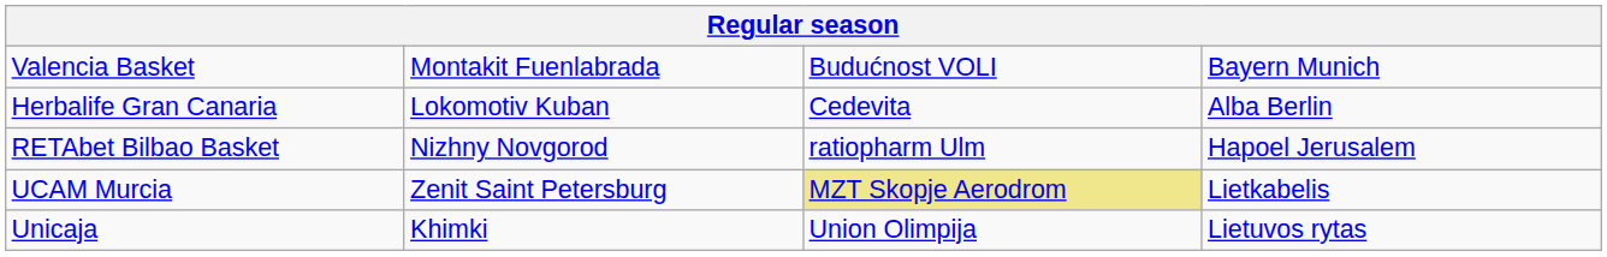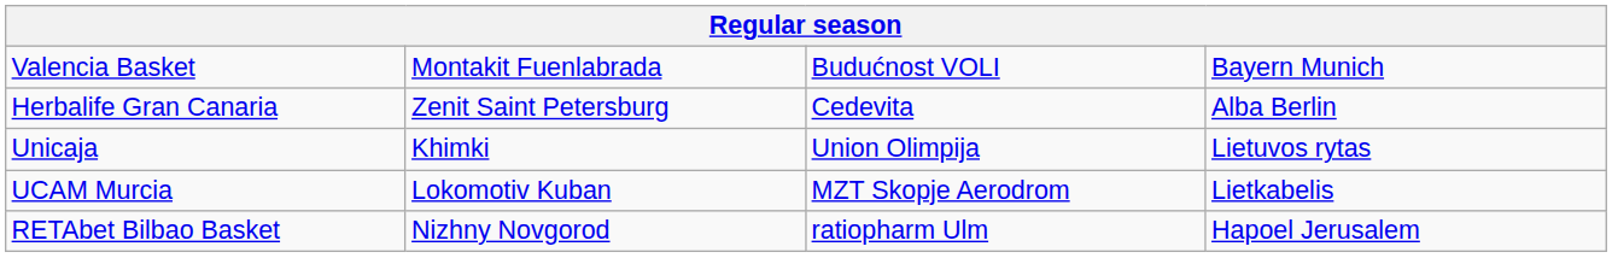 <table class="wikitable" style="white-space: nowrap;">
 <tr>
 <th colspan=4><a href='#'>Regular season</a></th>
 </tr>
 <tr>
 <td width=240> <a href='#'>Valencia Basket</a> </td>
 <td width=240> <a href='#'>Montakit Fuenlabrada</a> </td>
 <td width=240> <a href='#'>Budućnost VOLI</a> </td>
 <td width=240> <a href='#'>Bayern Munich</a> </td>
 </tr>
 <tr>
 <td width=210> <a href='#'>Herbalife Gran Canaria</a> </td>
-<td width=210> <a href='#'>Lokomotiv Kuban</a> </td>
+<td width=210> <a href='#'>Zenit Saint Petersburg</a> </td>
 <td width=210> <a href='#'>Cedevita</a> </td>
 <td width=210> <a href='#'>Alba Berlin</a> </td>
+</tr>
+<tr>
+<td width=210> <a href='#'>Unicaja</a> </td>
+<td width=210> <a href='#'>Khimki</a> </td>
+<td width=210> <a href='#'>Union Olimpija</a> </td>
+<td width=210> <a href='#'>Lietuvos rytas</a> </td>
+</tr>
+<tr>
+<td width=210> <a href='#'>UCAM Murcia</a> </td>
+<td width=210> <a href='#'>Lokomotiv Kuban</a> </td>
+<td width=210> <a href='#'>MZT Skopje Aerodrom</a> </td>
+<td width=210> <a href='#'>Lietkabelis</a> </td>
 </tr>
 <tr>
 <td width=210> <a href='#'>RETAbet Bilbao Basket</a> </td>
 <td width=210> <a href='#'>Nizhny Novgorod</a> </td>
 <td width=210> <a href='#'>ratiopharm Ulm</a> </td>
 <td width=210> <a href='#'>Hapoel Jerusalem</a> </td>
 </tr>
-<tr>
-<td width=210> <a href='#'>UCAM Murcia</a> </td>
-<td width=210> <a href='#'>Zenit Saint Petersburg</a> </td>
-<td width=210 style="background: khaki;"> <a href='#'>MZT Skopje Aerodrom</a> </td>
-<td width=210> <a href='#'>Lietkabelis</a> </td>
-</tr>
-<tr>
-<td width=210> <a href='#'>Unicaja</a> </td>
-<td width=210> <a href='#'>Khimki</a> </td>
-<td width=210> <a href='#'>Union Olimpija</a> </td>
-<td width=210> <a href='#'>Lietuvos rytas</a> </td>
-</tr>
 </table>
